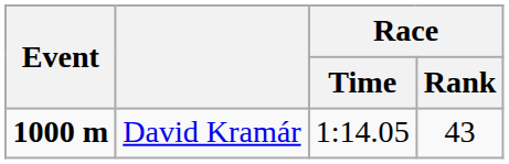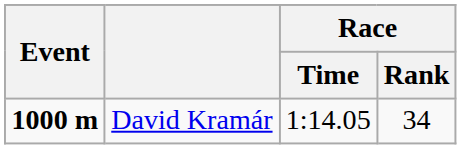 <table class="wikitable" border="1" style="font-size:90%">
 <tr>
 <th rowspan=2>Event</th>
 <th rowspan=2></th>
 <th colspan=2>Race</th>
 </tr>
 <tr>
 <th>Time</th>
 <th>Rank</th>
 </tr>
 <tr>
 <td><strong>1000 m</strong></td>
 <td><a href='#'>David Kramár</a></td>
 <td align=center>1:14.05</td>
-<td align=center>43</td>
+<td align=center>34</td>
 </tr>
 </table>
